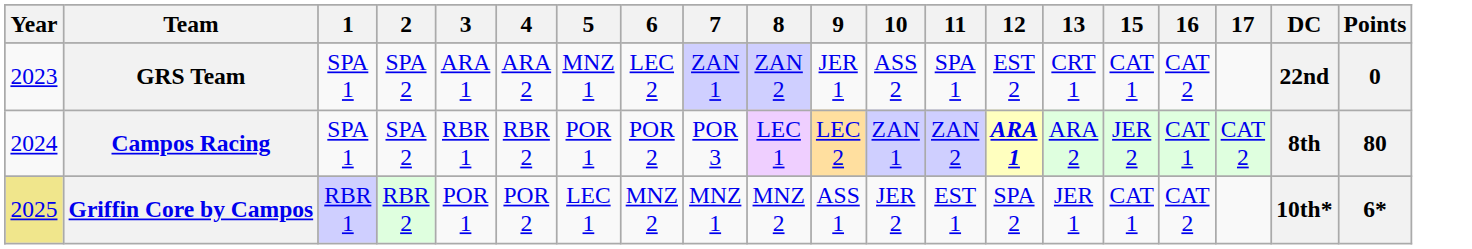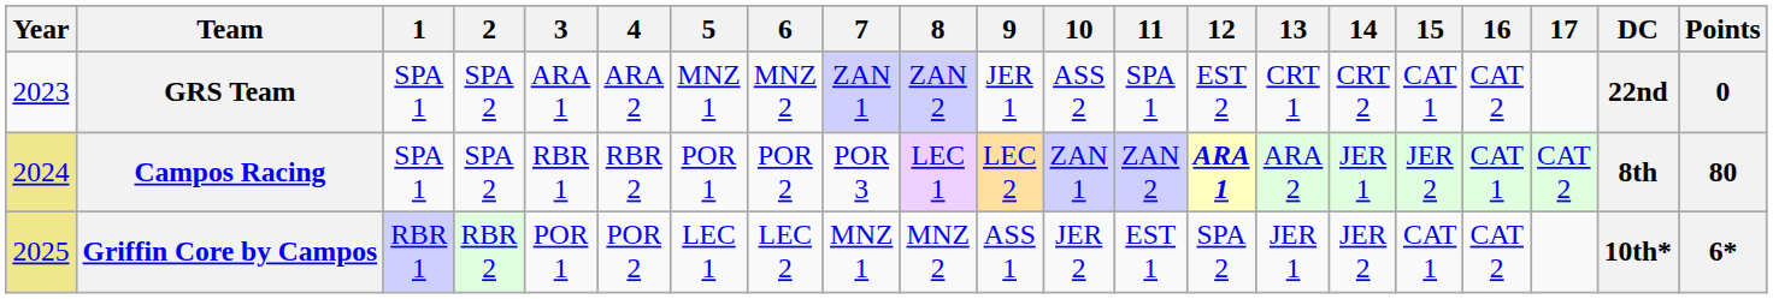 <table class="wikitable" style="text-align:center; font-size:85%">
 <tr>
 <th>Year</th>
 <th>Team</th>
 <th>1</th>
 <th>2</th>
 <th>3</th>
 <th>4</th>
 <th>5</th>
 <th>6</th>
 <th>7</th>
 <th>8</th>
 <th>9</th>
 <th>10</th>
 <th>11</th>
 <th>12</th>
 <th>13</th>
+<th>14</th>
 <th>15</th>
 <th>16</th>
 <th>17</th>
 <th>DC</th>
 <th>Points</th>
 </tr>
 <tr>
 <td><a href='#'>2023</a></td>
 <th nowrap>GRS Team</th>
 <td style="background:#"><a href='#'>SPA<br>1</a></td>
 <td style="background:#"><a href='#'>SPA<br>2</a></td>
 <td style="background:#"><a href='#'>ARA<br>1</a></td>
 <td style="background:#"><a href='#'>ARA<br>2</a></td>
 <td style="background:#"><a href='#'>MNZ<br>1</a></td>
-<td style="background:#;"><a href='#'>LEC<br>2</a><br></td>
+<td style="background:#"><a href='#'>MNZ<br>2</a></td>
 <td style="background:#CFCFFF"><a href='#'>ZAN<br>1</a><br></td>
 <td style="background:#CFCFFF"><a href='#'>ZAN<br>2</a><br></td>
 <td style="background:#"><a href='#'>JER<br>1</a></td>
 <td style="background:#;"><a href='#'>ASS<br>2</a><br></td>
 <td style="background:#;"><a href='#'>SPA<br>1</a><br></td>
 <td style="background:#"><a href='#'>EST<br>2</a></td>
 <td style="background:#"><a href='#'>CRT<br>1</a></td>
+<td style="background:#"><a href='#'>CRT<br>2</a></td>
 <td style="background:#"><a href='#'>CAT<br>1</a></td>
 <td style="background:#"><a href='#'>CAT<br>2</a></td>
 <td></td>
 <th>22nd</th>
 <th>0</th>
 </tr>
 <tr>
-<td><a href='#'>2024</a></td>
+<td style="background: khaki;"><a href='#'>2024</a></td>
 <th nowrap><a href='#'>Campos Racing</a></th>
 <td style="background:#;"><a href='#'>SPA<br>1</a></td>
 <td style="background:#;"><a href='#'>SPA<br>2</a></td>
 <td style="background:#;"><a href='#'>RBR<br>1</a></td>
 <td style="background:#;"><a href='#'>RBR<br>2</a></td>
 <td style="background:#;"><a href='#'>POR<br>1</a></td>
 <td style="background:#;"><a href='#'>POR<br>2</a></td>
 <td style="background:#;"><a href='#'>POR<br>3</a></td>
 <td style="background:#EFCFFF;"><a href='#'>LEC<br>1</a><br></td>
 <td style="background:#FFDF9F;"><a href='#'>LEC<br>2</a><br></td>
 <td style="background:#CFCFFF;"><a href='#'>ZAN<br>1</a><br></td>
 <td style="background:#CFCFFF;"><a href='#'>ZAN<br>2</a><br></td>
 <td style="background:#FFFFBF;"><strong><em><a href='#'>ARA<br>1</a></em></strong><br></td>
 <td style="background:#DFFFDF;"><a href='#'>ARA<br>2</a><br></td>
+<td style="background:#DFFFDF;"><a href='#'>JER<br>1</a><br></td>
 <td style="background:#DFFFDF;"><a href='#'>JER<br>2</a><br></td>
 <td style="background:#DFFFDF;"><a href='#'>CAT<br>1</a><br></td>
 <td style="background:#DFFFDF;"><a href='#'>CAT<br>2</a><br></td>
 <th>8th</th>
 <th>80</th>
 </tr>
 <tr>
 <td style="background: khaki;"><a href='#'>2025</a></td>
 <th nowrap><a href='#'>Griffin Core by Campos</a></th>
 <td style="background:#CFCFFF;"><a href='#'>RBR<br>1</a><br></td>
 <td style="background:#DFFFDF;"><a href='#'>RBR<br>2</a><br></td>
 <td style="background:#;"><a href='#'>POR<br>1</a><br></td>
 <td style="background:#;"><a href='#'>POR<br>2</a><br></td>
 <td style="background:#;"><a href='#'>LEC<br>1</a><br></td>
-<td style="background:#"><a href='#'>MNZ<br>2</a></td>
+<td style="background:#;"><a href='#'>LEC<br>2</a><br></td>
 <td style="background:#;"><a href='#'>MNZ<br>1</a><br></td>
 <td style="background:#;"><a href='#'>MNZ<br>2</a><br></td>
 <td style="background:#;"><a href='#'>ASS<br>1</a><br></td>
 <td style="background:#"><a href='#'>JER<br>2</a></td>
 <td style="background:#"><a href='#'>EST<br>1</a></td>
 <td style="background:#;"><a href='#'>SPA<br>2</a><br></td>
 <td style="background:#;"><a href='#'>JER<br>1</a><br></td>
+<td style="background:#;"><a href='#'>JER<br>2</a><br></td>
 <td style="background:#;"><a href='#'>CAT<br>1</a><br></td>
 <td style="background:#;"><a href='#'>CAT<br>2</a><br></td>
 <td></td>
 <th>10th*</th>
 <th>6*</th>
 </tr>
 </table>
